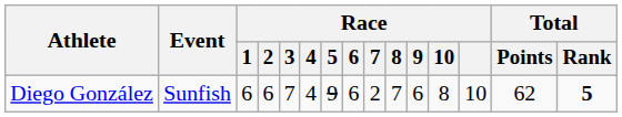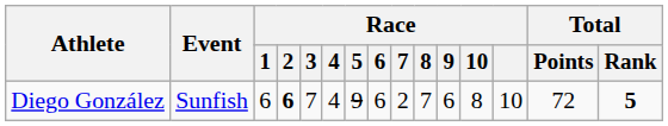 <table class=wikitable style=font-size:90%;text-align:center>
 <tr>
 <th rowspan=2>Athlete</th>
 <th rowspan=2>Event</th>
 <th colspan=11>Race</th>
 <th colspan=2>Total</th>
 </tr>
 <tr style=font-size:95%>
 <th>1</th>
 <th>2</th>
 <th>3</th>
 <th>4</th>
 <th>5</th>
 <th>6</th>
 <th>7</th>
 <th>8</th>
 <th>9</th>
 <th>10</th>
 <th></th>
 <th>Points</th>
 <th>Rank</th>
 </tr>
 <tr>
 <td align=left><a href='#'>Diego González</a></td>
 <td align=left><a href='#'>Sunfish</a></td>
 <td>6</td>
-<td>6</td>
+<td><strong>6</strong></td>
 <td>7</td>
 <td>4</td>
 <td><s>9</s></td>
 <td>6</td>
 <td>2</td>
 <td>7</td>
 <td>6</td>
 <td>8</td>
 <td>10</td>
-<td>62</td>
+<td>72</td>
 <td><strong>5</strong></td>
 </tr>
 </table>
